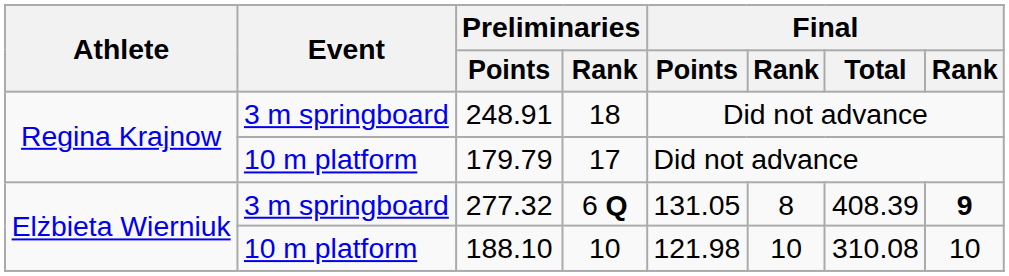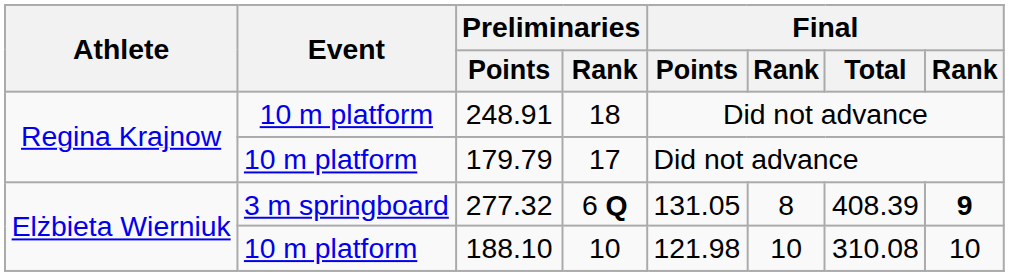 <table class="wikitable" style="font-size:90%">
 <tr>
 <th rowspan="2">Athlete</th>
 <th rowspan="2">Event</th>
 <th colspan=2>Preliminaries</th>
 <th colspan=4>Final</th>
 </tr>
 <tr style="font-size:95%">
 <th>Points</th>
 <th>Rank</th>
 <th>Points</th>
 <th>Rank</th>
 <th>Total</th>
 <th>Rank</th>
 </tr>
 <tr align=center>
 <td rowspan=2><a href='#'>Regina Krajnow</a></td>
-<td><a href='#'>3 m springboard</a></td>
+<td><a href='#'>10 m platform</a></td>
 <td style="text-align:center;">248.91</td>
 <td style="text-align:center;">18</td>
 <td colspan=4>Did not advance</td>
 </tr>
 <tr>
 <td><a href='#'>10 m platform</a></td>
 <td style="text-align:center;">179.79</td>
 <td style="text-align:center;">17</td>
 <td colspan=4>Did not advance</td>
 </tr>
 <tr align=center>
 <td rowspan=2><a href='#'>Elżbieta Wierniuk</a></td>
 <td><a href='#'>3 m springboard</a></td>
 <td style="text-align:center;">277.32</td>
 <td style="text-align:center;">6 <strong>Q</strong></td>
 <td style="text-align:center;">131.05</td>
 <td style="text-align:center;">8</td>
 <td style="text-align:center;">408.39</td>
 <td style="text-align:center;"><strong>9</strong></td>
 </tr>
 <tr>
 <td><a href='#'>10 m platform</a></td>
 <td style="text-align:center;">188.10</td>
 <td style="text-align:center;">10</td>
 <td style="text-align:center;">121.98</td>
 <td style="text-align:center;">10</td>
 <td style="text-align:center;">310.08</td>
 <td style="text-align:center;">10</td>
 </tr>
 </table>
